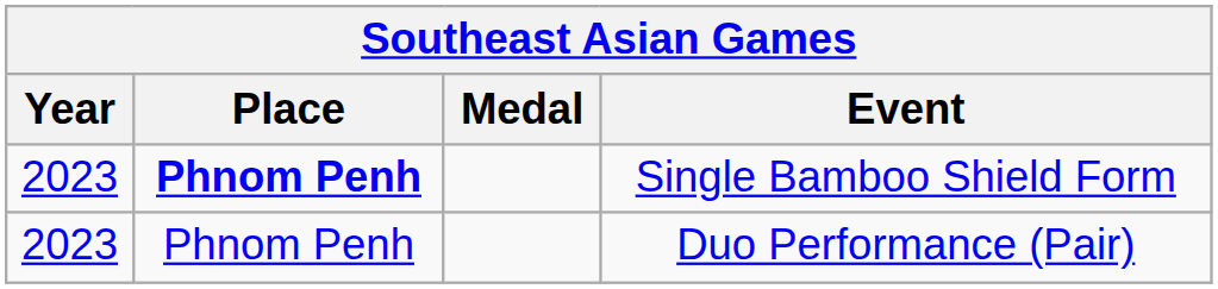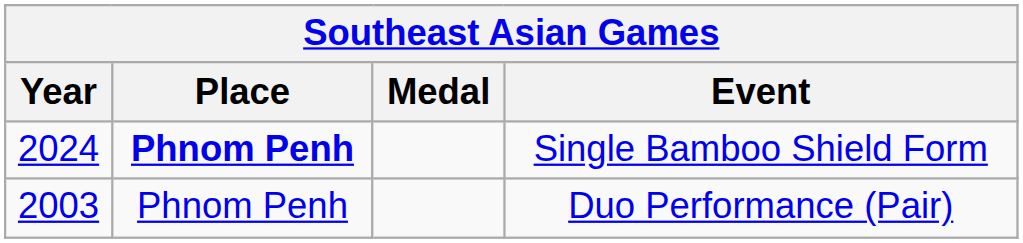 <table class="wikitable center col2izq" style="text-align:center;width:445px;">
 <tr>
 <th colspan="4"><a href='#'>Southeast Asian Games</a></th>
 </tr>
 <tr>
 <th>Year</th>
 <th>Place</th>
 <th>Medal</th>
 <th>Event</th>
 </tr>
 <tr>
-<td><a href='#'>2023</a></td>
+<td><a href='#'>2024</a></td>
 <td><strong> <a href='#'>Phnom Penh</a></strong></td>
 <td></td>
 <td><a href='#'>Single Bamboo Shield Form</a></td>
 </tr>
 <tr>
-<td><a href='#'>2023</a></td>
+<td><a href='#'>2003</a></td>
 <td> <a href='#'>Phnom Penh</a></td>
 <td></td>
 <td><a href='#'>Duo Performance (Pair)</a></td>
 </tr>
 </table>
